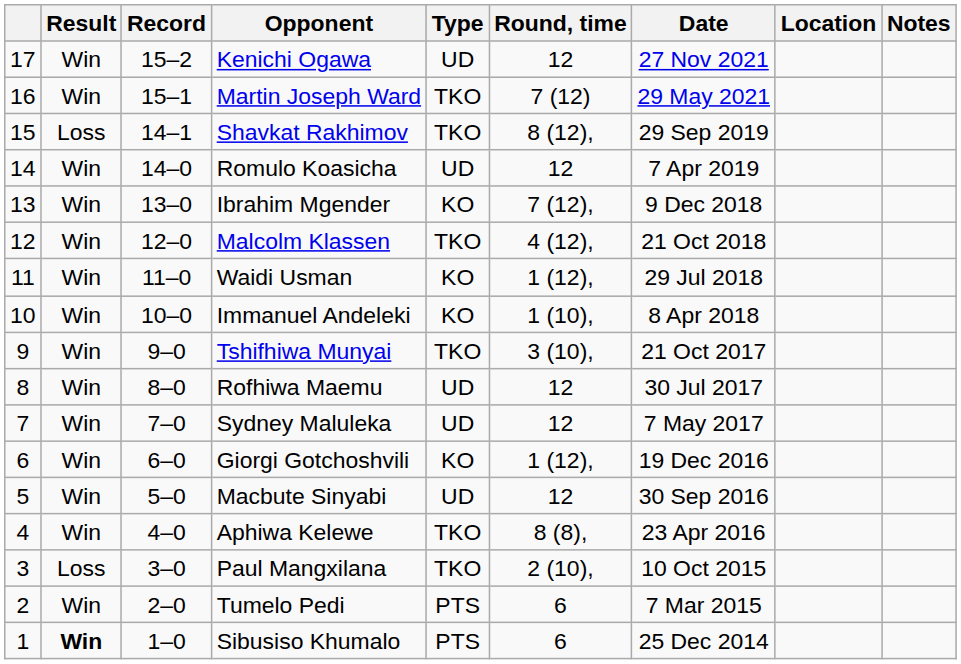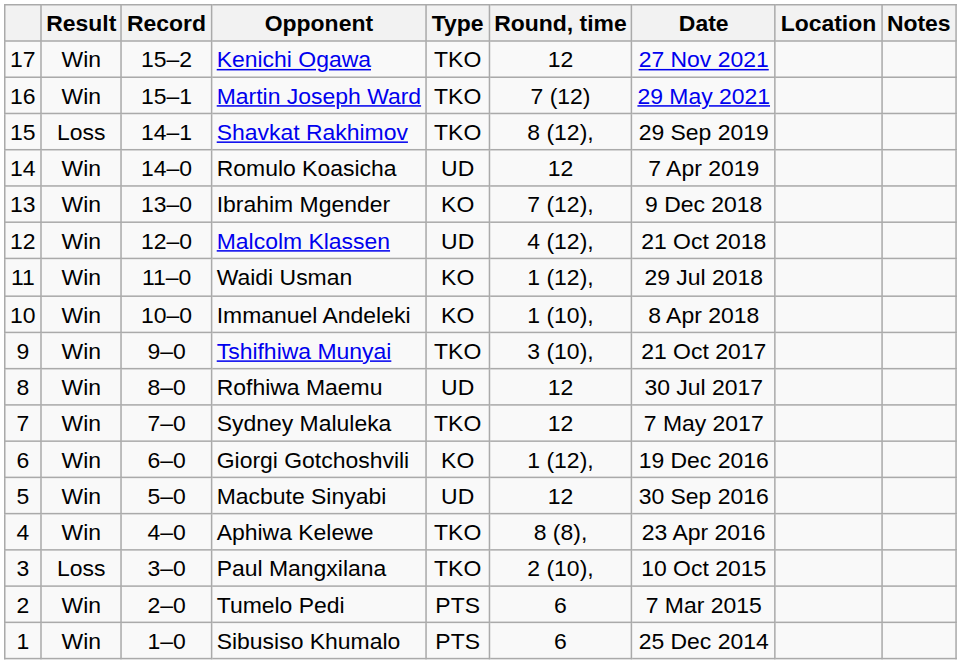 <table class="wikitable" style="text-align:center; font-size:95%">
 <tr>
 <th></th>
 <th>Result</th>
 <th>Record</th>
 <th>Opponent</th>
 <th>Type</th>
 <th>Round, time</th>
 <th>Date</th>
 <th>Location</th>
 <th>Notes</th>
 </tr>
 <tr>
 <td>17</td>
 <td>Win</td>
 <td>15–2</td>
 <td align=left> <a href='#'>Kenichi Ogawa</a></td>
-<td>UD</td>
+<td>TKO</td>
 <td>12</td>
 <td><a href='#'>27 Nov 2021</a></td>
 <td align=left> </td>
 <td align=left></td>
 </tr>
 <tr>
 <td>16</td>
 <td>Win</td>
 <td>15–1</td>
 <td align=left> <a href='#'>Martin Joseph Ward</a></td>
 <td>TKO</td>
 <td>7 (12) </td>
 <td><a href='#'>29 May 2021</a></td>
 <td align=left> </td>
 <td></td>
 </tr>
 <tr>
 <td>15</td>
 <td>Loss</td>
 <td>14–1</td>
 <td align=left> <a href='#'>Shavkat Rakhimov</a></td>
 <td>TKO</td>
 <td>8 (12), </td>
 <td>29 Sep 2019</td>
 <td align=left> </td>
 <td></td>
 </tr>
 <tr>
 <td>14</td>
 <td>Win</td>
 <td>14–0</td>
 <td style="text-align:left;"> Romulo Koasicha</td>
 <td>UD</td>
 <td>12</td>
 <td>7 Apr 2019</td>
 <td style="text-align:left;"> </td>
 <td style="text-align:left;"></td>
 </tr>
 <tr>
 <td>13</td>
 <td>Win</td>
 <td>13–0</td>
 <td style="text-align:left;"> Ibrahim Mgender</td>
 <td>KO</td>
 <td>7 (12), </td>
 <td>9 Dec 2018</td>
 <td style="text-align:left;"> </td>
 <td style="text-align:left;"></td>
 </tr>
 <tr>
 <td>12</td>
 <td>Win</td>
 <td>12–0</td>
 <td style="text-align:left;"> <a href='#'>Malcolm Klassen</a></td>
-<td>TKO</td>
+<td>UD</td>
 <td>4 (12), </td>
 <td>21 Oct 2018</td>
 <td style="text-align:left;"> </td>
 <td style="text-align:left;"></td>
 </tr>
 <tr>
 <td>11</td>
 <td>Win</td>
 <td>11–0</td>
 <td style="text-align:left;"> Waidi Usman</td>
 <td>KO</td>
 <td>1 (12), </td>
 <td>29 Jul 2018</td>
 <td style="text-align:left;"> </td>
 <td style="text-align:left;"></td>
 </tr>
 <tr>
 <td>10</td>
 <td>Win</td>
 <td>10–0</td>
 <td style="text-align:left;"> Immanuel Andeleki</td>
 <td>KO</td>
 <td>1 (10), </td>
 <td>8 Apr 2018</td>
 <td style="text-align:left;"> </td>
 <td></td>
 </tr>
 <tr>
 <td>9</td>
 <td>Win</td>
 <td>9–0</td>
 <td style="text-align:left;"> <a href='#'>Tshifhiwa Munyai</a></td>
 <td>TKO</td>
 <td>3 (10), </td>
 <td>21 Oct 2017</td>
 <td style="text-align:left;"> </td>
 <td></td>
 </tr>
 <tr>
 <td>8</td>
 <td>Win</td>
 <td>8–0</td>
 <td style="text-align:left;"> Rofhiwa Maemu</td>
 <td>UD</td>
 <td>12</td>
 <td>30 Jul 2017</td>
 <td style="text-align:left;"> </td>
 <td style="text-align:left;"></td>
 </tr>
 <tr>
 <td>7</td>
 <td>Win</td>
 <td>7–0</td>
 <td style="text-align:left;"> Sydney Maluleka</td>
-<td>UD</td>
+<td>TKO</td>
 <td>12</td>
 <td>7 May 2017</td>
 <td style="text-align:left;"> </td>
 <td style="text-align:left;"></td>
 </tr>
 <tr>
 <td>6</td>
 <td>Win</td>
 <td>6–0</td>
 <td style="text-align:left;"> Giorgi Gotchoshvili</td>
 <td>KO</td>
 <td>1 (12), </td>
 <td>19 Dec 2016</td>
 <td style="text-align:left;"> </td>
 <td style="text-align:left;"></td>
 </tr>
 <tr>
 <td>5</td>
 <td>Win</td>
 <td>5–0</td>
 <td style="text-align:left;"> Macbute Sinyabi</td>
 <td>UD</td>
 <td>12</td>
 <td>30 Sep 2016</td>
 <td style="text-align:left;"> </td>
 <td style="text-align:left;"></td>
 </tr>
 <tr>
 <td>4</td>
 <td>Win</td>
 <td>4–0</td>
 <td style="text-align:left;"> Aphiwa Kelewe</td>
 <td>TKO</td>
 <td>8 (8), </td>
 <td>23 Apr 2016</td>
 <td style="text-align:left;"> </td>
 <td></td>
 </tr>
 <tr>
 <td>3</td>
 <td>Loss</td>
 <td>3–0</td>
 <td style="text-align:left;"> Paul Mangxilana</td>
 <td>TKO</td>
 <td>2 (10), </td>
 <td>10 Oct 2015</td>
 <td style="text-align:left;"> </td>
 <td></td>
 </tr>
 <tr>
 <td>2</td>
 <td>Win</td>
 <td>2–0</td>
 <td style="text-align:left;"> Tumelo Pedi</td>
 <td>PTS</td>
 <td>6</td>
 <td>7 Mar 2015</td>
 <td style="text-align:left;"> </td>
 <td></td>
 </tr>
 <tr>
 <td>1</td>
-<td><strong>Win</strong></td>
+<td>Win</td>
 <td>1–0</td>
 <td style="text-align:left;"> Sibusiso Khumalo</td>
 <td>PTS</td>
 <td>6</td>
 <td>25 Dec 2014</td>
 <td style="text-align:left;"> </td>
 <td></td>
 </tr>
 </table>
